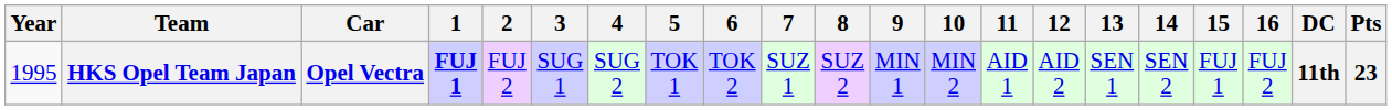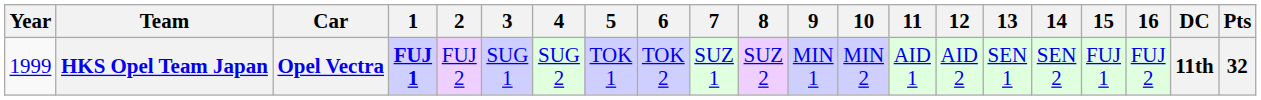 <table class="wikitable"style="text-align:center;font-size;90%">
 <tr>
 <th>Year</th>
 <th>Team</th>
 <th>Car</th>
 <th>1</th>
 <th>2</th>
 <th>3</th>
 <th>4</th>
 <th>5</th>
 <th>6</th>
 <th>7</th>
 <th>8</th>
 <th>9</th>
 <th>10</th>
 <th>11</th>
 <th>12</th>
 <th>13</th>
 <th>14</th>
 <th>15</th>
 <th>16</th>
 <th>DC</th>
 <th>Pts</th>
 </tr>
 <tr>
-<td><a href='#'>1995</a></td>
+<td><a href='#'>1999</a></td>
 <th><a href='#'>HKS Opel Team Japan</a></th>
 <th><a href='#'>Opel Vectra</a></th>
 <td style="background:#CFCFFF;"><strong><a href='#'>FUJ<br>1</a><br></strong></td>
 <td style="background:#EFCFFF;"><a href='#'>FUJ<br>2</a><br></td>
 <td style="background:#CFCFFF;"><a href='#'>SUG<br>1</a><br></td>
 <td style="background:#DFFFDF;"><a href='#'>SUG<br>2</a><br></td>
 <td style="background:#CFCFFF;"><a href='#'>TOK<br>1</a><br></td>
 <td style="background:#CFCFFF;"><a href='#'>TOK<br>2</a><br></td>
 <td style="background:#DFFFDF;"><a href='#'>SUZ<br>1</a><br></td>
 <td style="background:#EFCFFF;"><a href='#'>SUZ<br>2</a><br></td>
 <td style="background:#CFCFFF;"><a href='#'>MIN<br>1</a><br></td>
 <td style="background:#CFCFFF;"><a href='#'>MIN<br>2</a><br></td>
 <td style="background:#DFFFDF;"><a href='#'>AID<br>1</a><br></td>
 <td style="background:#DFFFDF;"><a href='#'>AID<br>2</a><br></td>
 <td style="background:#DFFFDF;"><a href='#'>SEN<br>1</a><br></td>
 <td style="background:#DFFFDF;"><a href='#'>SEN<br>2</a><br></td>
 <td style="background:#DFFFDF;"><a href='#'>FUJ<br>1</a><br></td>
 <td style="background:#DFFFDF;"><a href='#'>FUJ<br>2</a><br></td>
 <th>11th</th>
-<th>23</th>
+<th>32</th>
 </tr>
 </table>
